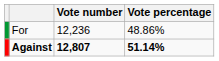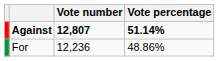 <table class="wikitable">
 <tr>
 <th></th>
 <th></th>
 <th>Vote number</th>
 <th>Vote percentage</th>
 </tr>
 <tr>
+<td style="color:inherit;background:#ff0000"></td>
+<td><strong>Against</strong></td>
+<td><strong>12,807</strong></td>
+<td><strong>51.14%</strong></td>
+</tr>
+<tr>
 <td style="color:inherit;background:#009933"></td>
 <td>For</td>
 <td>12,236</td>
 <td>48.86%</td>
 </tr>
-<tr>
-<td style="color:inherit;background:#ff0000"></td>
-<td><strong>Against</strong></td>
-<td><strong>12,807</strong></td>
-<td><strong>51.14%</strong></td>
-</tr>
 </table>
